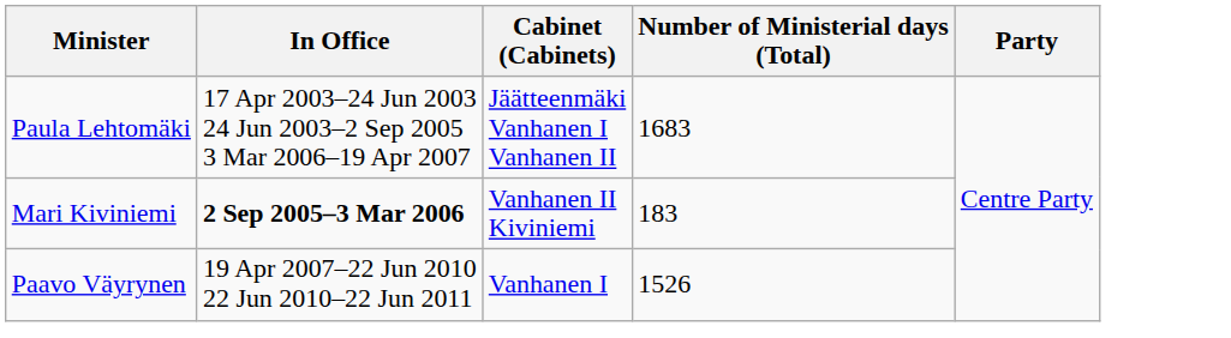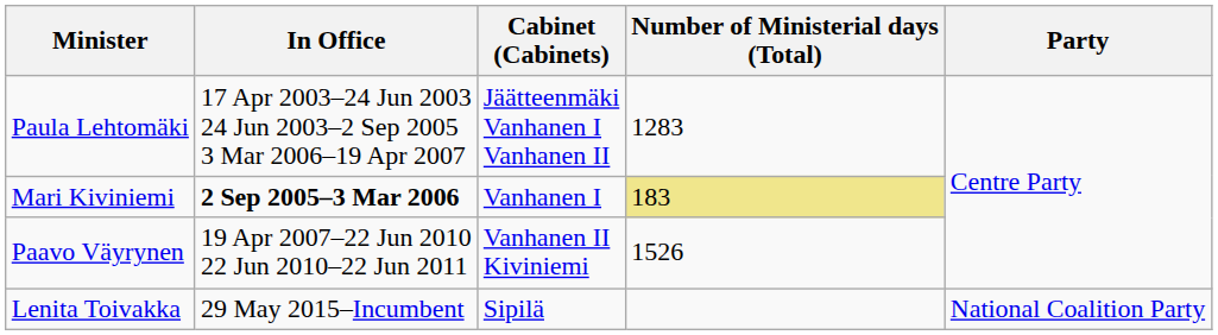 <table class="wikitable">
 <tr>
 <th>Minister</th>
 <th>In Office</th>
 <th>Cabinet<br>(Cabinets)</th>
 <th>Number of Ministerial days <br>(Total)</th>
 <th>Party</th>
 </tr>
 <tr>
 <td><a href='#'>Paula Lehtomäki</a></td>
 <td>17 Apr 2003–24 Jun 2003<br>24 Jun 2003–2 Sep 2005<br>3  Mar  2006–19 Apr 2007</td>
 <td><a href='#'>Jäätteenmäki</a><br><a href='#'>Vanhanen I</a><br><a href='#'>Vanhanen II</a></td>
-<td>1683</td>
+<td>1283</td>
 <td rowspan=3><a href='#'>Centre Party</a></td>
 </tr>
 <tr>
 <td><a href='#'>Mari Kiviniemi</a></td>
 <td><strong>2 Sep 2005–3  Mar  2006</strong></td>
-<td><a href='#'>Vanhanen II</a><br><a href='#'>Kiviniemi</a></td>
-<td>183</td>
+<td><a href='#'>Vanhanen I</a></td>
+<td style="background: khaki;">183</td>
 </tr>
 <tr>
 <td><a href='#'>Paavo Väyrynen</a></td>
 <td>19 Apr 2007–22 Jun 2010<br>22 Jun 2010–22 Jun 2011</td>
-<td><a href='#'>Vanhanen I</a></td>
+<td><a href='#'>Vanhanen II</a><br><a href='#'>Kiviniemi</a></td>
 <td>1526</td>
 </tr>
+<tr>
+<td><a href='#'>Lenita Toivakka</a></td>
+<td>29 May 2015–<a href='#'>Incumbent</a></td>
+<td><a href='#'>Sipilä</a></td>
+<td></td>
+<td><a href='#'>National Coalition Party</a></td>
+</tr>
 </table>
